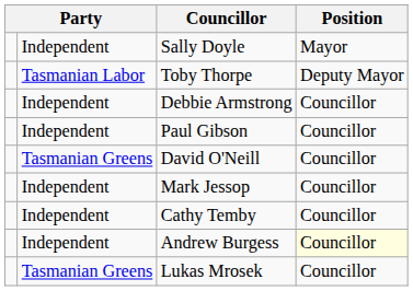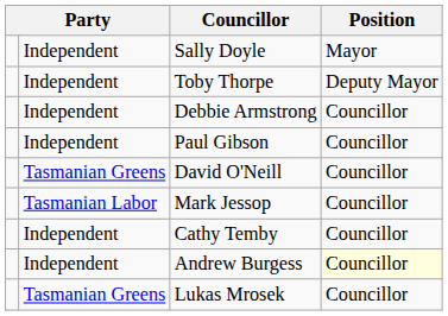 <table class="wikitable">
 <tr>
 <th colspan="2">Party</th>
 <th>Councillor</th>
 <th>Position</th>
 </tr>
 <tr>
 <td> </td>
 <td>Independent</td>
 <td>Sally Doyle</td>
 <td>Mayor</td>
 </tr>
 <tr>
 <td> </td>
-<td><a href='#'>Tasmanian Labor</a></td>
+<td>Independent</td>
 <td>Toby Thorpe</td>
 <td>Deputy Mayor</td>
 </tr>
 <tr>
 <td> </td>
 <td>Independent</td>
 <td>Debbie Armstrong</td>
 <td>Councillor</td>
 </tr>
 <tr>
 <td> </td>
 <td>Independent</td>
 <td>Paul Gibson</td>
 <td>Councillor</td>
 </tr>
 <tr>
 <td> </td>
 <td><a href='#'>Tasmanian Greens</a></td>
 <td>David O'Neill</td>
 <td>Councillor</td>
 </tr>
 <tr>
 <td> </td>
-<td>Independent</td>
+<td><a href='#'>Tasmanian Labor</a></td>
 <td>Mark Jessop</td>
 <td>Councillor</td>
 </tr>
 <tr>
 <td> </td>
 <td>Independent</td>
 <td>Cathy Temby</td>
 <td>Councillor</td>
 </tr>
 <tr>
 <td> </td>
 <td>Independent</td>
 <td>Andrew Burgess</td>
 <td style="background: lightyellow;">Councillor</td>
 </tr>
 <tr>
 <td> </td>
 <td><a href='#'>Tasmanian Greens</a></td>
 <td>Lukas Mrosek</td>
 <td>Councillor</td>
 </tr>
 </table>
